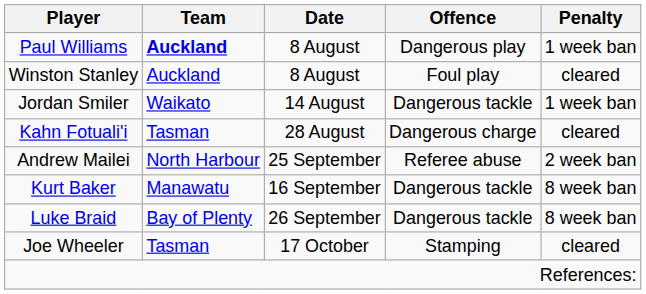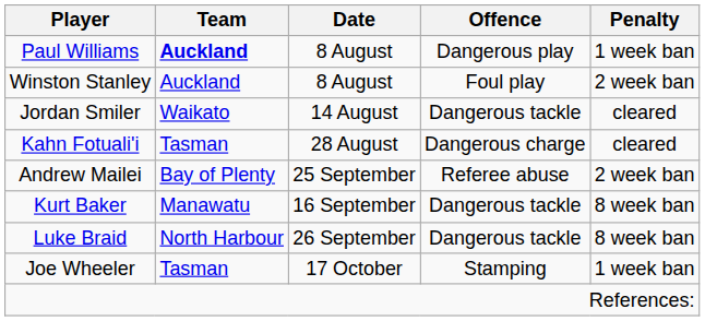 <table class="wikitable" style="text-align:center;">
 <tr>
 <th>Player</th>
 <th>Team</th>
 <th>Date</th>
 <th>Offence</th>
 <th>Penalty</th>
 </tr>
 <tr>
 <td><a href='#'>Paul Williams</a></td>
 <td align=left><strong><a href='#'>Auckland</a></strong></td>
 <td>8 August</td>
 <td>Dangerous play</td>
 <td>1 week ban</td>
 </tr>
 <tr>
 <td>Winston Stanley</td>
 <td align=left><a href='#'>Auckland</a></td>
 <td>8 August</td>
 <td>Foul play</td>
-<td>cleared</td>
+<td>2 week ban</td>
 </tr>
 <tr>
 <td>Jordan Smiler</td>
 <td align=left><a href='#'>Waikato</a></td>
 <td>14 August</td>
 <td>Dangerous tackle</td>
-<td>1 week ban</td>
+<td>cleared</td>
 </tr>
 <tr>
 <td><a href='#'>Kahn Fotuali'i</a></td>
 <td align=left><a href='#'>Tasman</a></td>
 <td>28 August</td>
 <td>Dangerous charge</td>
 <td>cleared</td>
 </tr>
 <tr>
 <td>Andrew Mailei</td>
-<td align=left><a href='#'>North Harbour</a></td>
+<td align=left><a href='#'>Bay of Plenty</a></td>
 <td>25 September</td>
 <td>Referee abuse</td>
 <td>2 week ban</td>
 </tr>
 <tr>
 <td><a href='#'>Kurt Baker</a></td>
 <td align=left><a href='#'>Manawatu</a></td>
 <td>16 September</td>
 <td>Dangerous tackle</td>
 <td>8 week ban</td>
 </tr>
 <tr>
 <td><a href='#'>Luke Braid</a></td>
-<td align=left><a href='#'>Bay of Plenty</a></td>
+<td align=left><a href='#'>North Harbour</a></td>
 <td>26 September</td>
 <td>Dangerous tackle</td>
 <td>8 week ban</td>
 </tr>
 <tr>
 <td>Joe Wheeler</td>
 <td align=left><a href='#'>Tasman</a></td>
 <td>17 October</td>
 <td>Stamping</td>
-<td>cleared</td>
+<td>1 week ban</td>
 </tr>
 <tr>
 <td colspan=7 align=right>References:</td>
 </tr>
 </table>
